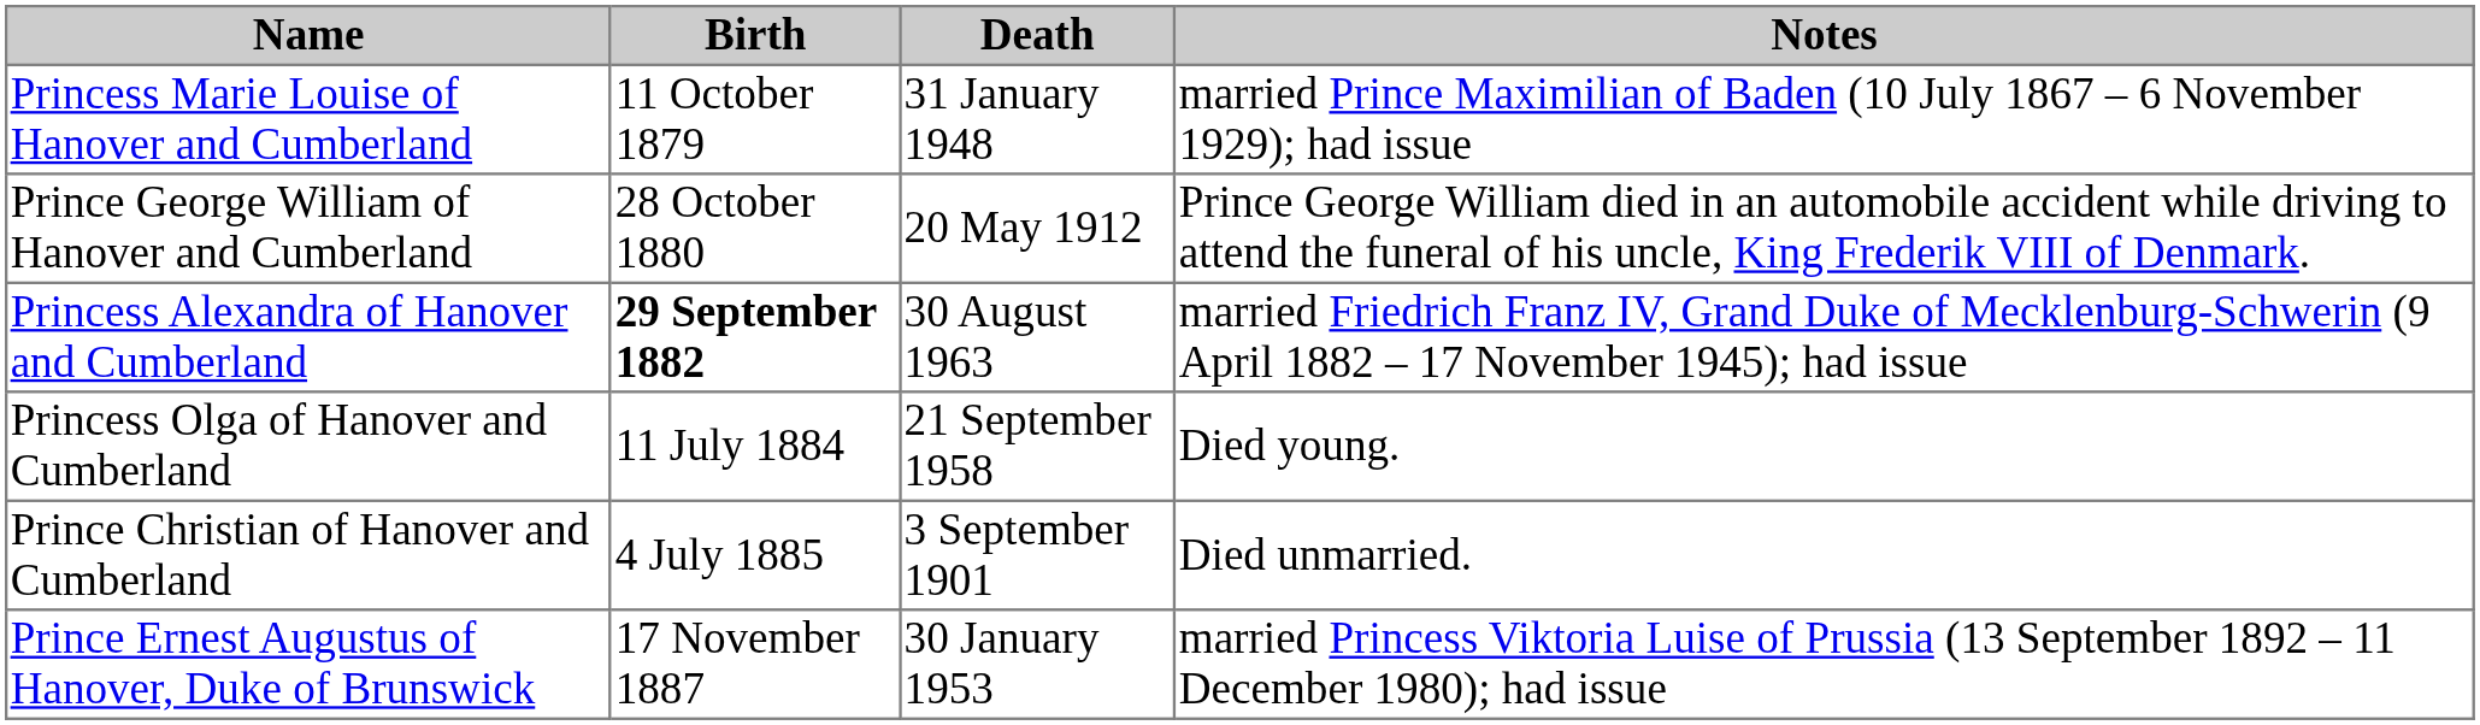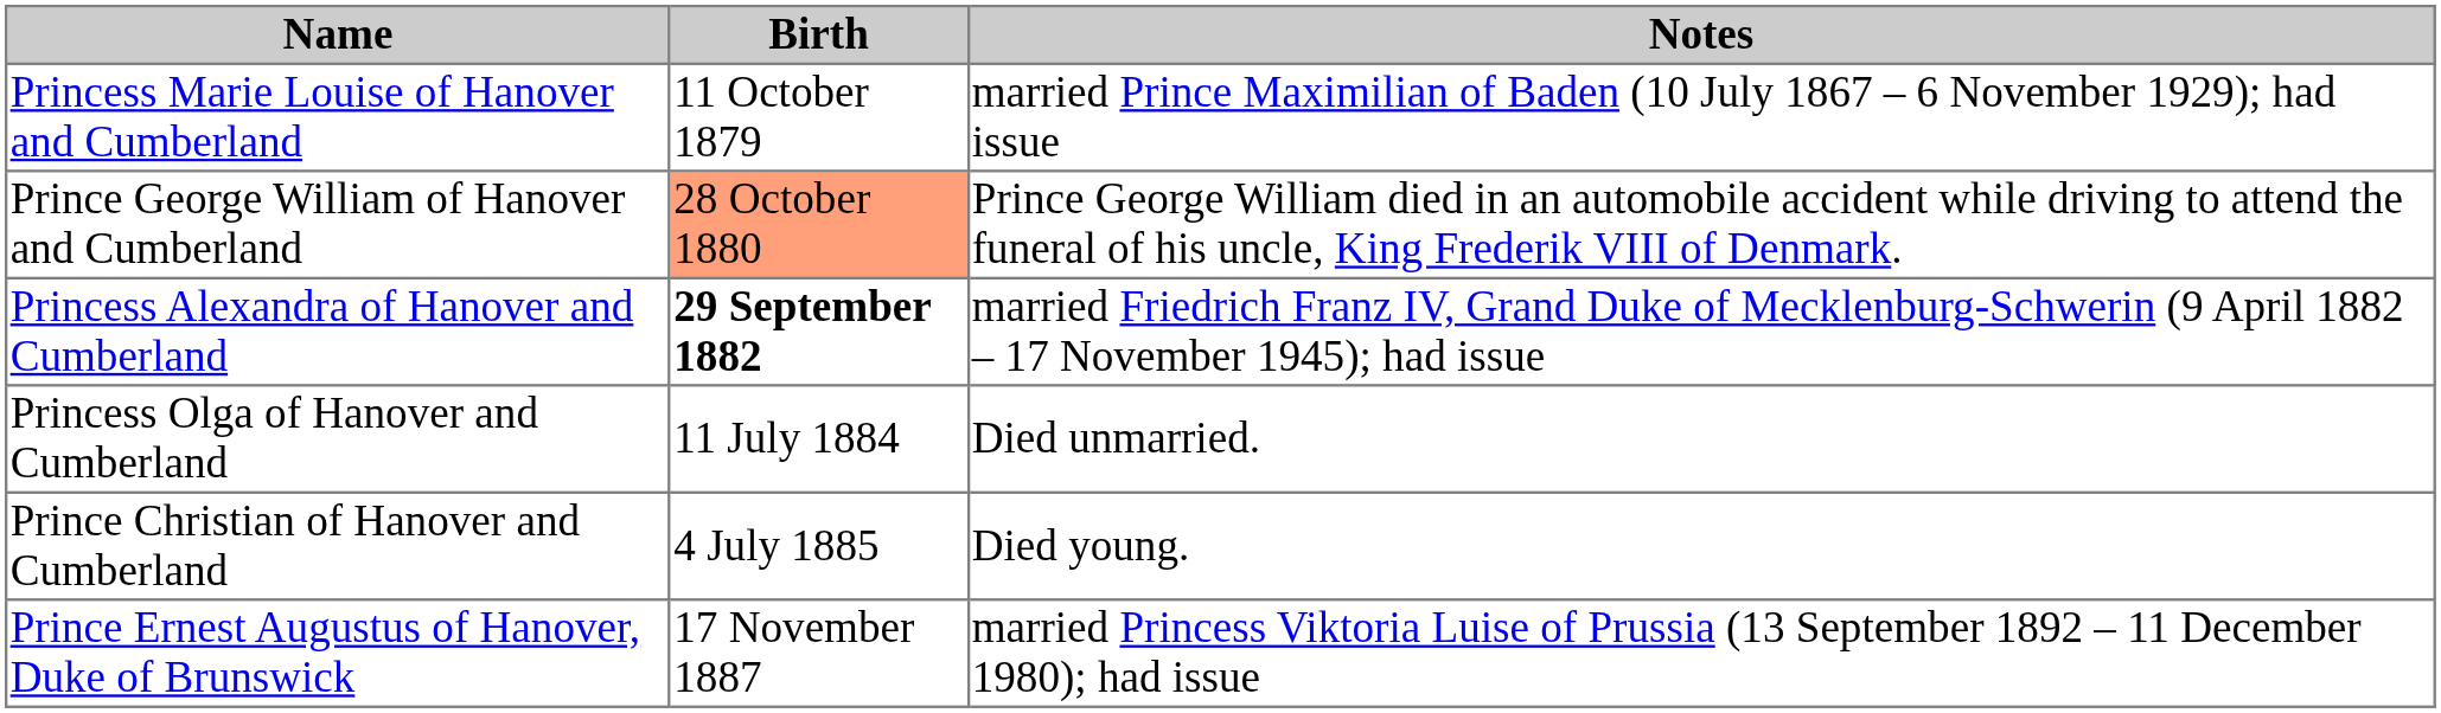 <table border=1 style="border-collapse: collapse;">
 <tr bgcolor=cccccc>
 <th>Name</th>
 <th>Birth</th>
-<th>Death</th>
 <th>Notes</th>
 </tr>
 <tr>
 <td><a href='#'>Princess Marie Louise of Hanover and Cumberland</a></td>
 <td>11 October 1879</td>
-<td>31 January 1948</td>
 <td>married <a href='#'>Prince Maximilian of Baden</a> (10 July 1867 – 6 November 1929); had issue</td>
 </tr>
 <tr>
 <td>Prince George William of Hanover and Cumberland</td>
-<td>28 October 1880</td>
-<td>20 May 1912</td>
+<td style="background: lightsalmon;">28 October 1880</td>
 <td>Prince George William died in an automobile accident while driving to attend the funeral of his uncle, <a href='#'>King Frederik VIII of Denmark</a>.</td>
 </tr>
 <tr>
 <td><a href='#'>Princess Alexandra of Hanover and Cumberland</a></td>
 <td><strong>29 September 1882</strong></td>
-<td>30 August 1963</td>
 <td>married <a href='#'>Friedrich Franz IV, Grand Duke of Mecklenburg-Schwerin</a> (9 April 1882 – 17 November 1945); had issue</td>
 </tr>
 <tr>
 <td>Princess Olga of Hanover and Cumberland</td>
 <td>11 July 1884</td>
-<td>21 September 1958</td>
-<td>Died young.</td>
+<td>Died unmarried.</td>
 </tr>
 <tr>
 <td>Prince Christian of Hanover and Cumberland</td>
 <td>4 July 1885</td>
-<td>3 September 1901</td>
-<td>Died unmarried.</td>
+<td>Died young.</td>
 </tr>
 <tr>
 <td><a href='#'>Prince Ernest Augustus of Hanover, Duke of Brunswick</a></td>
 <td>17 November 1887</td>
-<td>30 January 1953</td>
 <td>married <a href='#'>Princess Viktoria Luise of Prussia</a> (13 September 1892 – 11 December 1980); had issue</td>
 </tr>
 </table>
